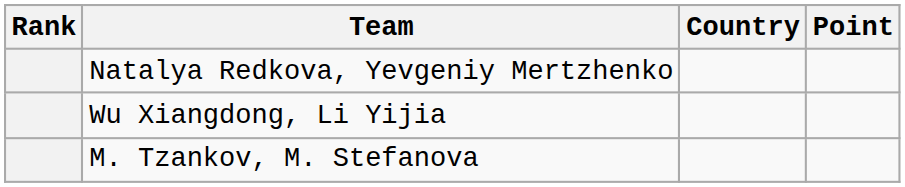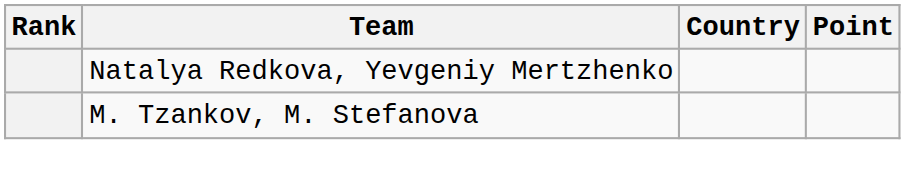 <table class="wikitable sortable">
 <tr>
 <th>Rank</th>
 <th>Team</th>
 <th>Country</th>
 <th>Point</th>
 </tr>
 <tr>
 <th></th>
 <td>Natalya Redkova, Yevgeniy Mertzhenko</td>
 <td></td>
 <td></td>
 </tr>
 <tr>
 <th></th>
-<td>Wu Xiangdong, Li Yijia</td>
-<td></td>
-<td></td>
-</tr>
-<tr>
-<th></th>
 <td>M. Tzankov, M. Stefanova</td>
 <td></td>
 <td></td>
 </tr>
 </table>
